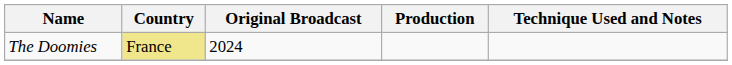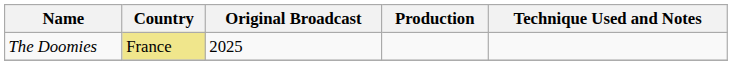 <table class="wikitable sortable" style="text-align: left; font-size:90%; width:100%;">
 <tr>
 <th>Name</th>
 <th>Country</th>
 <th>Original Broadcast</th>
 <th>Production</th>
 <th>Technique Used and Notes</th>
 </tr>
 <tr>
 <td><em>The Doomies</em></td>
 <td style="background: khaki;">France</td>
-<td>2024</td>
+<td>2025</td>
 <td></td>
 <td></td>
 </tr>
 <tr>
 </tr>
 </table>
